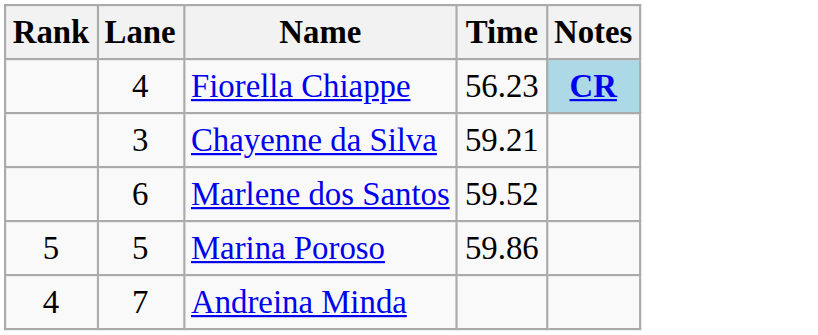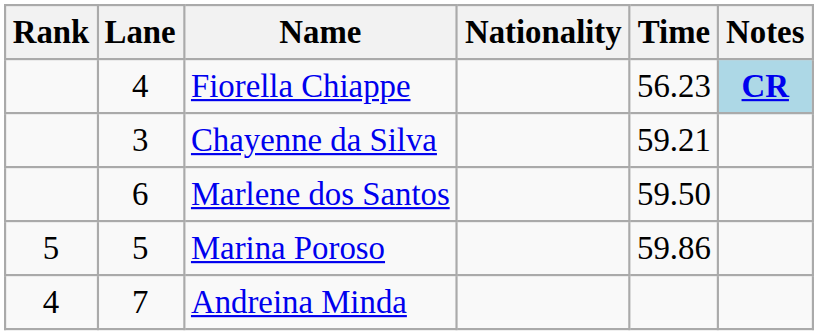 <table class="wikitable sortable" style="text-align:center;font-size:95%">
 <tr>
 <th>Rank</th>
 <th>Lane</th>
 <th>Name</th>
+<th>Nationality</th>
 <th>Time</th>
 <th>Notes</th>
 </tr>
 <tr>
 <td></td>
 <td>4</td>
 <td align=left><a href='#'>Fiorella Chiappe</a></td>
+<td align=left></td>
 <td>56.23</td>
 <td style="background: lightblue;"><strong><a href='#'>CR</a></strong></td>
 </tr>
 <tr>
 <td></td>
 <td>3</td>
 <td align=left><a href='#'>Chayenne da Silva</a></td>
+<td align=left></td>
 <td>59.21</td>
 <td></td>
 </tr>
 <tr>
 <td></td>
 <td>6</td>
 <td align=left><a href='#'>Marlene dos Santos</a></td>
-<td>59.52</td>
+<td align=left></td>
+<td>59.50</td>
 <td></td>
 </tr>
 <tr>
 <td>5</td>
 <td>5</td>
 <td align=left><a href='#'>Marina Poroso</a></td>
+<td align=left></td>
 <td>59.86</td>
 <td></td>
 </tr>
 <tr>
 <td>4</td>
 <td>7</td>
 <td align=left><a href='#'>Andreina Minda</a></td>
+<td align=left></td>
 <td></td>
 <td></td>
 </tr>
 </table>
